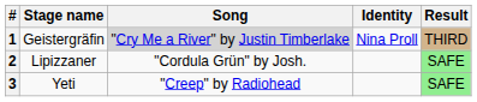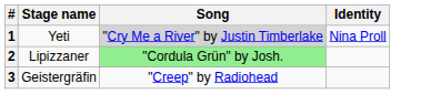 <table class="wikitable plainrowheaders" style="text-align: center;">
 <tr>
 <th>#</th>
 <th>Stage name</th>
 <th>Song</th>
 <th>Identity</th>
-<th>Result</th>
 </tr>
 <tr>
 <th>1</th>
-<td>Geistergräfin</td>
+<td>Yeti</td>
 <td style="background: lightgrey;">"<a href='#'>Cry Me a River</a>" by <a href='#'>Justin Timberlake</a></td>
 <td><a href='#'>Nina Proll</a></td>
-<td bgcolor=TAN>THIRD</td>
 </tr>
 <tr>
 <th>2</th>
 <td>Lipizzaner</td>
-<td>"Cordula Grün" by Josh.</td>
+<td style="background: lightgreen;">"Cordula Grün" by Josh.</td>
 <td></td>
-<td bgcolor=lightgreen>SAFE</td>
 </tr>
 <tr>
 <th>3</th>
-<td>Yeti</td>
+<td>Geistergräfin</td>
 <td>"<a href='#'>Creep</a>" by <a href='#'>Radiohead</a></td>
 <td></td>
-<td bgcolor=lightgreen>SAFE</td>
 </tr>
 </table>
